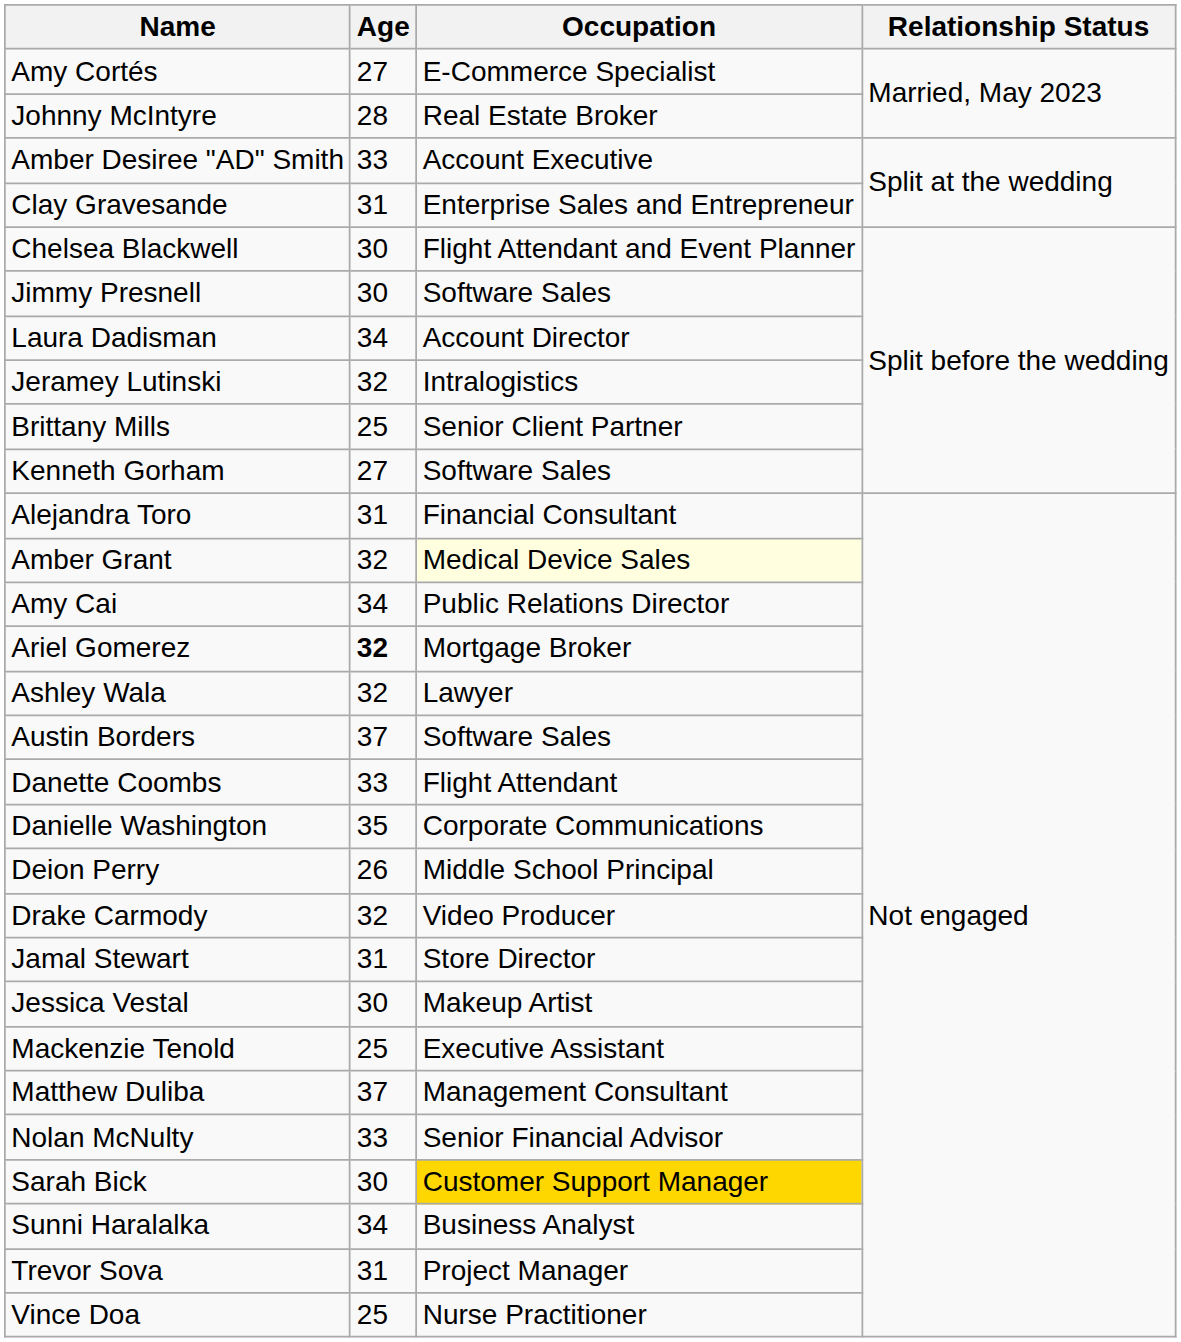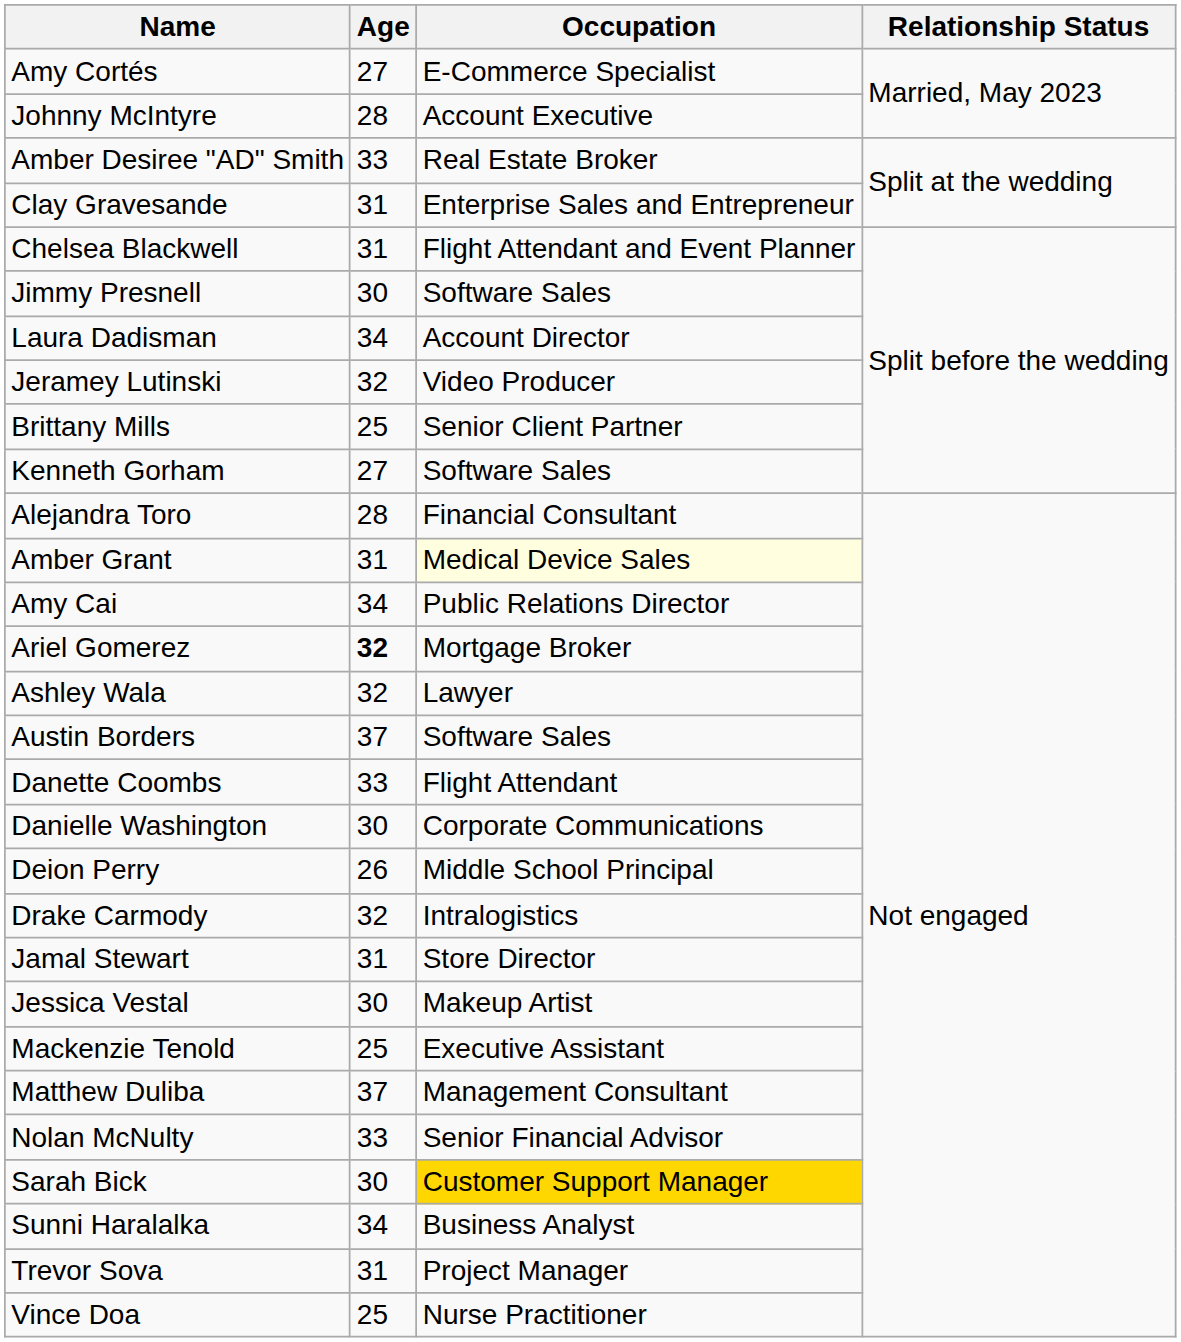 <table class="wikitable sortable">
 <tr>
 <th>Name</th>
 <th>Age</th>
 <th>Occupation</th>
 <th>Relationship Status</th>
 </tr>
 <tr>
 <td>Amy Cortés</td>
 <td>27</td>
 <td>E-Commerce Specialist</td>
 <td rowspan="2">Married, May 2023</td>
 </tr>
 <tr>
 <td>Johnny McIntyre</td>
 <td>28</td>
-<td>Real Estate Broker</td>
+<td>Account Executive</td>
 </tr>
 <tr>
 <td>Amber Desiree "AD" Smith</td>
 <td>33</td>
-<td>Account Executive</td>
+<td>Real Estate Broker</td>
 <td rowspan="2">Split at the wedding</td>
 </tr>
 <tr>
 <td>Clay Gravesande</td>
 <td>31</td>
 <td>Enterprise Sales and Entrepreneur</td>
 </tr>
 <tr>
 <td>Chelsea Blackwell</td>
-<td>30</td>
+<td>31</td>
 <td>Flight Attendant and Event Planner</td>
 <td rowspan="6">Split before the wedding</td>
 </tr>
 <tr>
 <td>Jimmy Presnell</td>
 <td>30</td>
 <td>Software Sales</td>
 </tr>
 <tr>
 <td>Laura Dadisman</td>
 <td>34</td>
 <td>Account Director</td>
 </tr>
 <tr>
 <td>Jeramey Lutinski</td>
 <td>32</td>
-<td>Intralogistics</td>
+<td>Video Producer</td>
 </tr>
 <tr>
 <td>Brittany Mills</td>
 <td>25</td>
 <td>Senior Client Partner</td>
 </tr>
 <tr>
 <td>Kenneth Gorham</td>
 <td>27</td>
 <td>Software Sales</td>
 </tr>
 <tr>
 <td>Alejandra Toro</td>
-<td>31</td>
+<td>28</td>
 <td>Financial Consultant</td>
 <td rowspan="19">Not engaged</td>
 </tr>
 <tr>
 <td>Amber Grant</td>
-<td>32</td>
+<td>31</td>
 <td style="background: lightyellow;">Medical Device Sales</td>
 </tr>
 <tr>
 <td>Amy Cai</td>
 <td>34</td>
 <td>Public Relations Director</td>
 </tr>
 <tr>
 <td>Ariel Gomerez</td>
 <td><strong>32</strong></td>
 <td>Mortgage Broker</td>
 </tr>
 <tr>
 <td>Ashley Wala</td>
 <td>32</td>
 <td>Lawyer</td>
 </tr>
 <tr>
 <td>Austin Borders</td>
 <td>37</td>
 <td>Software Sales</td>
 </tr>
 <tr>
 <td>Danette Coombs</td>
 <td>33</td>
 <td>Flight Attendant</td>
 </tr>
 <tr>
 <td>Danielle Washington</td>
-<td>35</td>
+<td>30</td>
 <td>Corporate Communications</td>
 </tr>
 <tr>
 <td>Deion Perry</td>
 <td>26</td>
 <td>Middle School Principal</td>
 </tr>
 <tr>
 <td>Drake Carmody</td>
 <td>32</td>
-<td>Video Producer</td>
+<td>Intralogistics</td>
 </tr>
 <tr>
 <td>Jamal Stewart</td>
 <td>31</td>
 <td>Store Director</td>
 </tr>
 <tr>
 <td>Jessica Vestal</td>
 <td>30</td>
 <td>Makeup Artist</td>
 </tr>
 <tr>
 <td>Mackenzie Tenold</td>
 <td>25</td>
 <td>Executive Assistant</td>
 </tr>
 <tr>
 <td>Matthew Duliba</td>
 <td>37</td>
 <td>Management Consultant</td>
 </tr>
 <tr>
 <td>Nolan McNulty</td>
 <td>33</td>
 <td>Senior Financial Advisor</td>
 </tr>
 <tr>
 <td>Sarah Bick</td>
 <td>30</td>
 <td style="background: gold;">Customer Support Manager</td>
 </tr>
 <tr>
 <td>Sunni Haralalka</td>
 <td>34</td>
 <td>Business Analyst</td>
 </tr>
 <tr>
 <td>Trevor Sova</td>
 <td>31</td>
 <td>Project Manager</td>
 </tr>
 <tr>
 <td>Vince Doa</td>
 <td>25</td>
 <td>Nurse Practitioner</td>
 </tr>
 </table>
